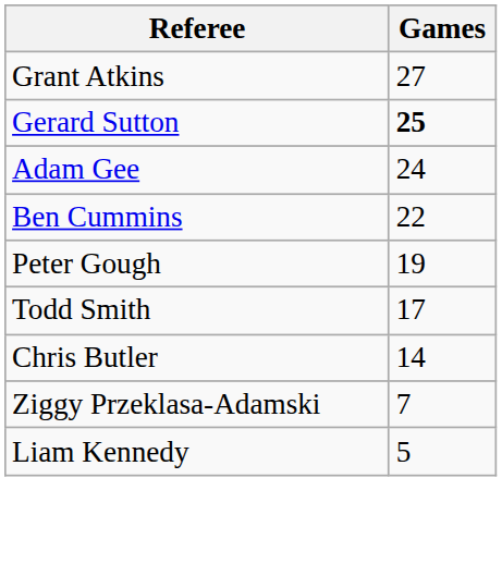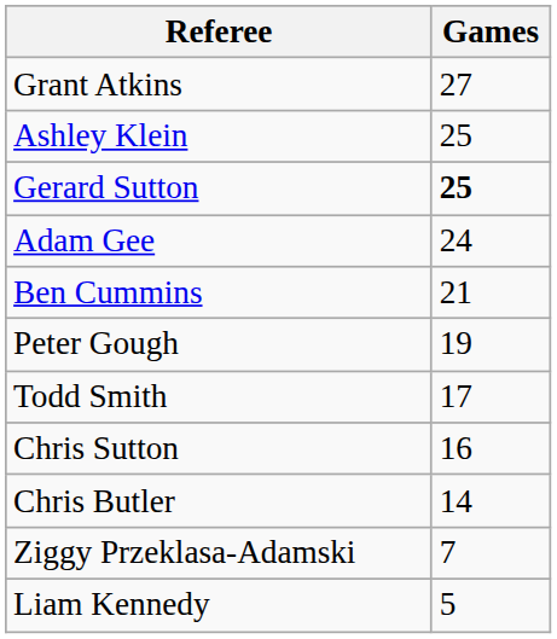 <table class="wikitable" style="text-align:left;">
 <tr>
 <th width=200>Referee</th>
 <th width=50>Games</th>
 </tr>
 <tr>
 <td>Grant Atkins</td>
 <td>27</td>
+</tr>
+<tr>
+<td><a href='#'>Ashley Klein</a></td>
+<td>25</td>
 </tr>
 <tr>
 <td><a href='#'>Gerard Sutton</a></td>
 <td><strong>25</strong></td>
 </tr>
 <tr>
 <td><a href='#'>Adam Gee</a></td>
 <td>24</td>
 </tr>
 <tr>
 <td><a href='#'>Ben Cummins</a></td>
-<td>22</td>
+<td>21</td>
 </tr>
 <tr>
 <td>Peter Gough</td>
 <td>19</td>
 </tr>
 <tr>
 <td>Todd Smith</td>
 <td>17</td>
+</tr>
+<tr>
+<td>Chris Sutton</td>
+<td>16</td>
 </tr>
 <tr>
 <td>Chris Butler</td>
 <td>14</td>
 </tr>
 <tr>
 <td>Ziggy Przeklasa-Adamski</td>
 <td>7</td>
 </tr>
 <tr>
 <td>Liam Kennedy</td>
 <td>5</td>
 </tr>
 </table>
